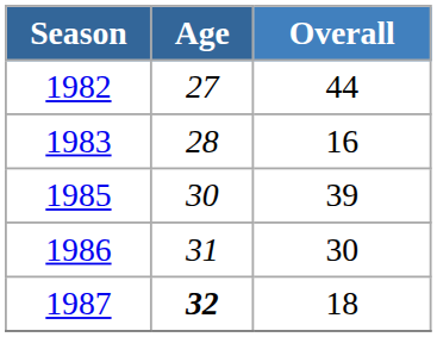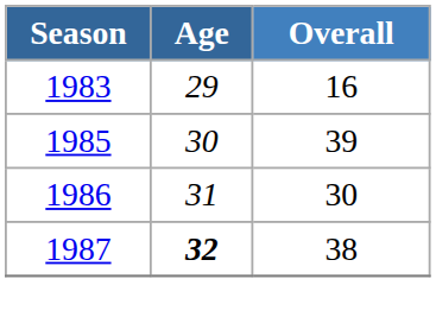 <table class="wikitable" style="font-size:95%; text-align:center; border:grey solid 1px; border-collapse:collapse; background:#ffffff;">
 <tr>
 <th style="background-color:#369; color:white; width:60px;"> Season </th>
 <th style="background-color:#369; color:white; width:40px;"> Age </th>
 <th style="background-color:#4180be; color:white; width:75px;">Overall</th>
 </tr>
 <tr>
-<td><a href='#'>1982</a></td>
-<td><em>27</em></td>
-<td>44</td>
-</tr>
-<tr>
 <td><a href='#'>1983</a></td>
-<td><em>28</em></td>
+<td><em>29</em></td>
 <td>16</td>
 </tr>
 <tr>
 <td><a href='#'>1985</a></td>
 <td><em>30</em></td>
 <td>39</td>
 </tr>
 <tr>
 <td><a href='#'>1986</a></td>
 <td><em>31</em></td>
 <td>30</td>
 </tr>
 <tr>
 <td><a href='#'>1987</a></td>
 <td><strong><em>32</em></strong></td>
-<td>18</td>
+<td>38</td>
 </tr>
 <tr>
 </tr>
 </table>
